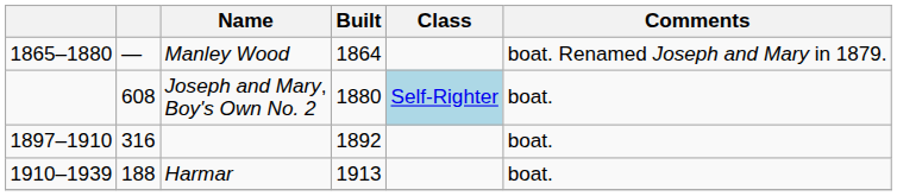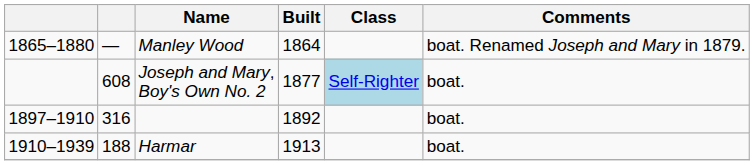 <table class="wikitable sortable">
 <tr>
 <th></th>
 <th></th>
 <th>Name</th>
 <th>Built</th>
 <th>Class</th>
 <th class=unsortable>Comments</th>
 </tr>
 <tr>
 <td>1865–1880</td>
 <td>—</td>
 <td><em>Manley Wood</em></td>
 <td>1864</td>
 <td></td>
 <td> boat. Renamed <em>Joseph and Mary</em> in 1879.</td>
 </tr>
 <tr>
 <td></td>
 <td>608</td>
 <td><em>Joseph and Mary</em>,<br><em>Boy's Own No. 2</em></td>
-<td>1880</td>
+<td>1877</td>
 <td style="background: lightblue;"><a href='#'>Self-Righter</a></td>
 <td> boat.</td>
 </tr>
 <tr>
 <td>1897–1910</td>
 <td>316</td>
 <td></td>
 <td>1892</td>
 <td></td>
 <td> boat.</td>
 </tr>
 <tr>
 <td>1910–1939</td>
 <td>188</td>
 <td><em>Harmar</em></td>
 <td>1913</td>
 <td></td>
 <td> boat.</td>
 </tr>
 <tr>
 </tr>
 </table>
